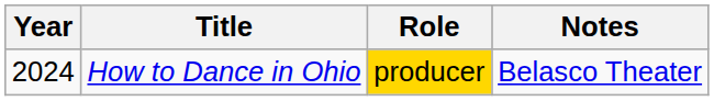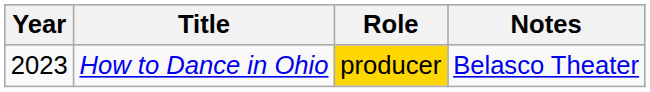 <table class="wikitable sortable">
 <tr>
 <th>Year</th>
 <th>Title</th>
 <th>Role</th>
 <th>Notes</th>
 </tr>
 <tr>
-<td>2024</td>
+<td>2023</td>
 <td><em><a href='#'>How to Dance in Ohio</a></em></td>
 <td style="background: gold;">producer</td>
 <td><a href='#'>Belasco Theater</a></td>
 </tr>
 </table>
